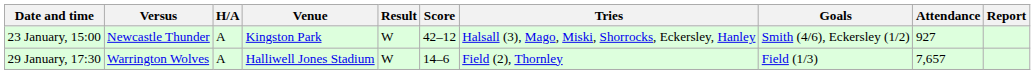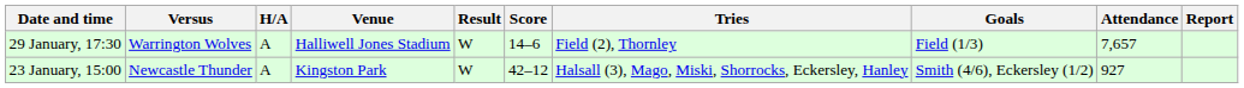 <table class="wikitable" style="font-size:85%;">
 <tr>
 <th>Date and time</th>
 <th>Versus</th>
 <th>H/A</th>
 <th>Venue</th>
 <th>Result</th>
 <th>Score</th>
 <th>Tries</th>
 <th>Goals</th>
 <th>Attendance</th>
 <th>Report</th>
 </tr>
 <tr style="background:#ddffdd;">
+<td>29 January, 17:30</td>
+<td> <a href='#'>Warrington Wolves</a></td>
+<td>A</td>
+<td><a href='#'>Halliwell Jones Stadium</a></td>
+<td>W</td>
+<td>14–6</td>
+<td><a href='#'>Field</a> (2), <a href='#'>Thornley</a></td>
+<td><a href='#'>Field</a> (1/3)</td>
+<td>7,657</td>
+<td></td>
+</tr>
+<tr style="background:#ddffdd;">
 <td>23 January, 15:00</td>
 <td> <a href='#'>Newcastle Thunder</a></td>
 <td>A</td>
 <td><a href='#'>Kingston Park</a></td>
 <td>W</td>
 <td>42–12</td>
 <td><a href='#'>Halsall</a> (3), <a href='#'>Mago</a>, <a href='#'>Miski</a>, <a href='#'>Shorrocks</a>, Eckersley, <a href='#'>Hanley</a></td>
 <td><a href='#'>Smith</a> (4/6), Eckersley (1/2)</td>
 <td>927</td>
 <td></td>
 </tr>
-<tr style="background:#ddffdd;">
-<td>29 January, 17:30</td>
-<td> <a href='#'>Warrington Wolves</a></td>
-<td>A</td>
-<td><a href='#'>Halliwell Jones Stadium</a></td>
-<td>W</td>
-<td>14–6</td>
-<td><a href='#'>Field</a> (2), <a href='#'>Thornley</a></td>
-<td><a href='#'>Field</a> (1/3)</td>
-<td>7,657</td>
-<td></td>
-</tr>
 </table>
